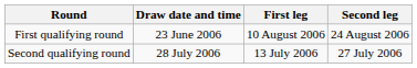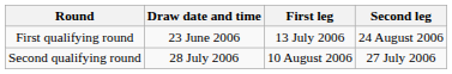 <table class="wikitable" style="text-align:center">
 <tr>
 <th>Round</th>
 <th>Draw date and time</th>
 <th>First leg</th>
 <th>Second leg</th>
 </tr>
 <tr>
 <td>First qualifying round</td>
 <td>23 June 2006</td>
-<td>10 August 2006</td>
+<td>13 July 2006</td>
 <td>24 August 2006</td>
 </tr>
 <tr>
 <td>Second qualifying round</td>
 <td>28 July 2006</td>
-<td>13 July 2006</td>
+<td>10 August 2006</td>
 <td>27 July 2006</td>
 </tr>
 </table>
